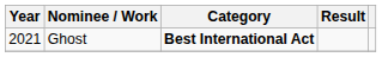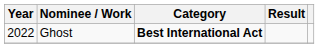 <table class="wikitable sortable plainrowheaders">
 <tr>
 <th scope="col">Year</th>
 <th scope="col">Nominee / Work</th>
 <th scope="col">Category</th>
 <th scope="col">Result</th>
 <th scope="col" class="unsortable"></th>
 </tr>
 <tr>
-<td>2021</td>
+<td>2022</td>
 <td>Ghost</td>
 <td><strong>Best International Act</strong></td>
 <td></td>
 <td style="text-align:center;"></td>
 </tr>
 <tr>
 </tr>
 </table>
